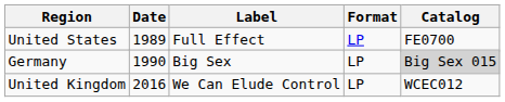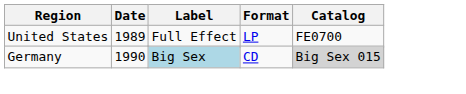 <table class="wikitable">
 <tr>
 <th>Region</th>
 <th>Date</th>
 <th>Label</th>
 <th>Format</th>
 <th>Catalog</th>
 </tr>
 <tr>
 <td rowspan="2">United States</td>
 <td>1989</td>
 <td rowspan="2">Full Effect</td>
 <td rowspan="2"><a href='#'>LP</a></td>
 <td rowspan="2">FE0700</td>
 </tr>
 <tr>
 <td rowspan="2">1990</td>
 </tr>
 <tr>
 <td>Germany</td>
-<td>Big Sex</td>
-<td>LP</td>
+<td style="background: lightblue;">Big Sex</td>
+<td><a href='#'>CD</a></td>
 <td style="background: lightgrey;">Big Sex 015</td>
 </tr>
-<tr>
-<td>United Kingdom</td>
-<td>2016</td>
-<td>We Can Elude Control</td>
-<td>LP</td>
-<td>WCEC012</td>
-</tr>
 </table>
